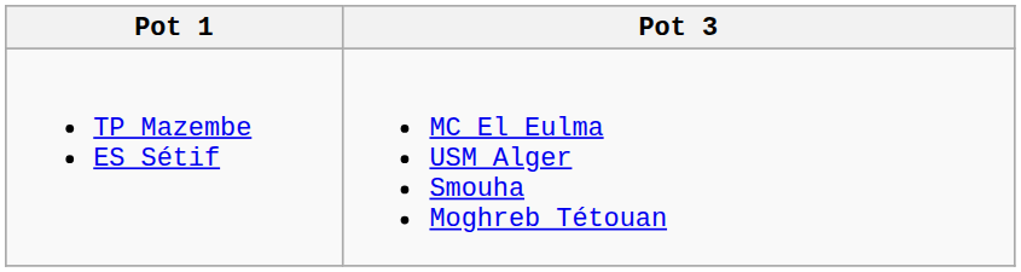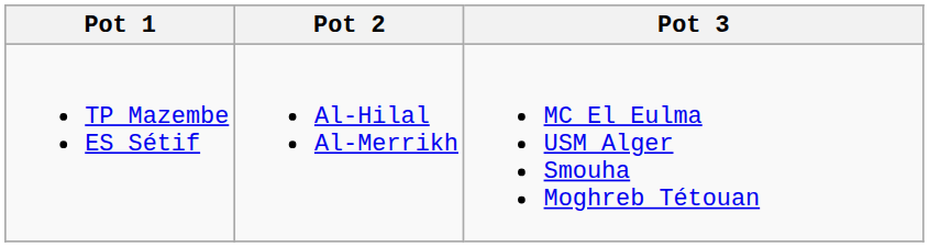 <table class="wikitable">
 <tr>
 <th width=25%>Pot 1</th>
+<th width=25%>Pot 2</th>
 <th width=50%>Pot 3</th>
 </tr>
 <tr>
 <td valign=top><br><ul><li> <a href='#'>TP Mazembe</a> </li><li> <a href='#'>ES Sétif</a> </li></ul></td>
+<td valign=top><br><ul><li> <a href='#'>Al-Hilal</a> </li><li> <a href='#'>Al-Merrikh</a> </li></ul></td>
 <td valign=top><br><ul><li> <a href='#'>MC El Eulma</a> </li><li> <a href='#'>USM Alger</a> </li><li> <a href='#'>Smouha</a> </li><li> <a href='#'>Moghreb Tétouan</a> </li></ul></td>
 </tr>
 </table>
